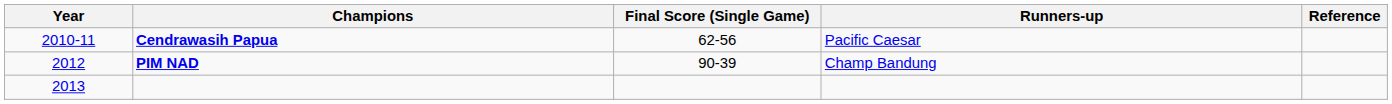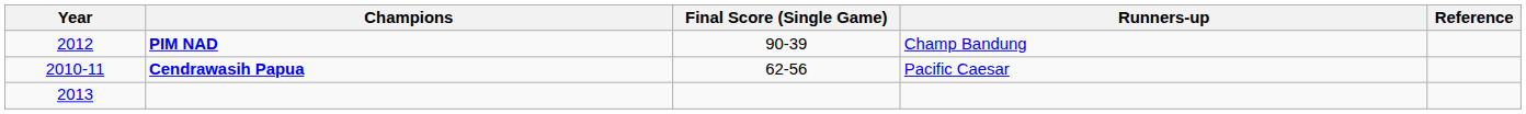 <table class="wikitable sortable" style="width:75%;">
 <tr style="background:#efefef;">
 <th width=8%>Year</th>
 <th width=30%>Champions</th>
 <th style="width:13%;" class="unsortable">Final Score (Single Game)</th>
 <th width=30%>Runners-up</th>
 <th style="width:3%;" class="unsortable">Reference</th>
 </tr>
 <tr>
+<td align=center><a href='#'>2012</a></td>
+<td><strong><a href='#'>PIM NAD</a></strong></td>
+<td align=center>90-39</td>
+<td><a href='#'>Champ Bandung</a></td>
+<td align=center></td>
+</tr>
+<tr>
 <td align=center><a href='#'>2010-11</a></td>
 <td><strong><a href='#'>Cendrawasih Papua</a></strong></td>
 <td align=center>62-56</td>
 <td><a href='#'>Pacific Caesar</a></td>
-<td align=center></td>
-</tr>
-<tr>
-<td align=center><a href='#'>2012</a></td>
-<td><strong><a href='#'>PIM NAD</a></strong></td>
-<td align=center>90-39</td>
-<td><a href='#'>Champ Bandung</a></td>
 <td align=center></td>
 </tr>
 <tr>
 <td align=center><a href='#'>2013</a></td>
 <td><strong></strong></td>
 <td align=center></td>
 <td></td>
 <td align=center></td>
 </tr>
 </table>
